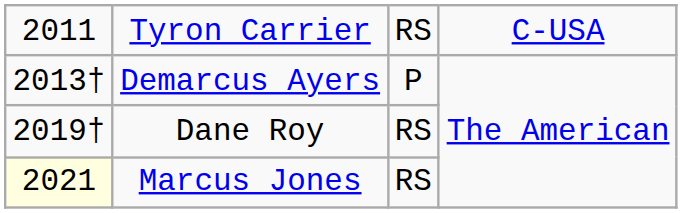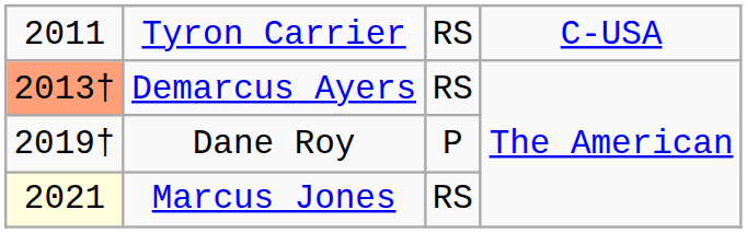 <table class="wikitable" style="text-align:center">
 <tr>
 <td>2011</td>
 <td><a href='#'>Tyron Carrier</a></td>
 <td>RS</td>
 <td><a href='#'>C-USA</a></td>
 </tr>
 <tr>
-<td>2013†</td>
+<td style="background: lightsalmon;">2013†</td>
 <td><a href='#'>Demarcus Ayers</a></td>
-<td>P</td>
+<td>RS</td>
 <td rowspan=3><a href='#'>The American</a></td>
 </tr>
 <tr>
 <td>2019†</td>
 <td>Dane Roy</td>
-<td>RS</td>
+<td>P</td>
 </tr>
 <tr>
 <td style="background: lightyellow;">2021</td>
 <td><a href='#'>Marcus Jones</a></td>
 <td>RS</td>
 </tr>
 </table>
